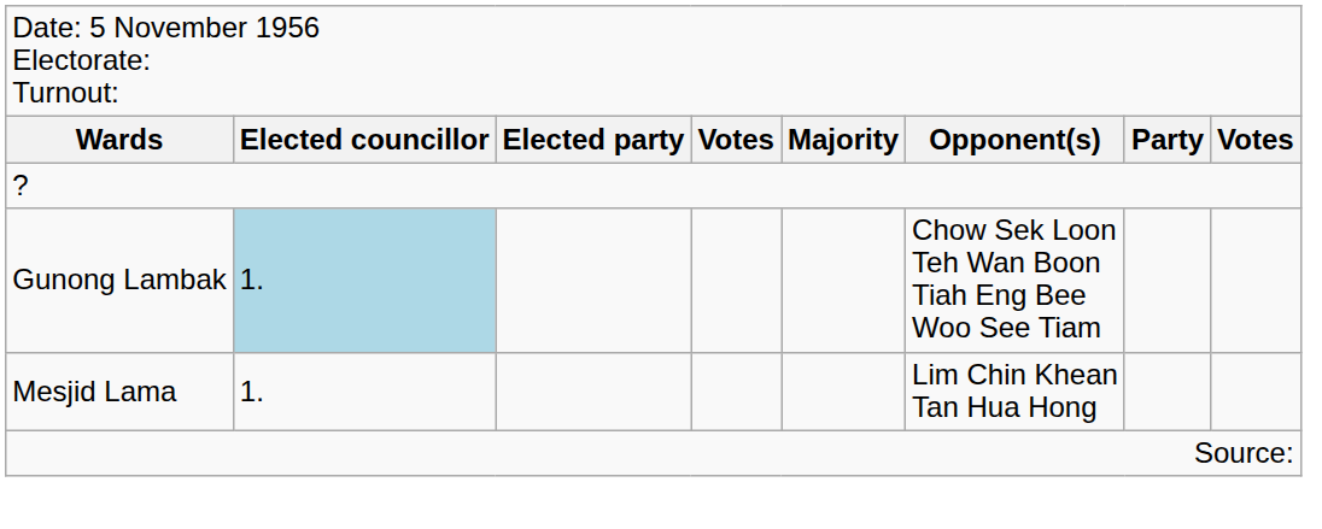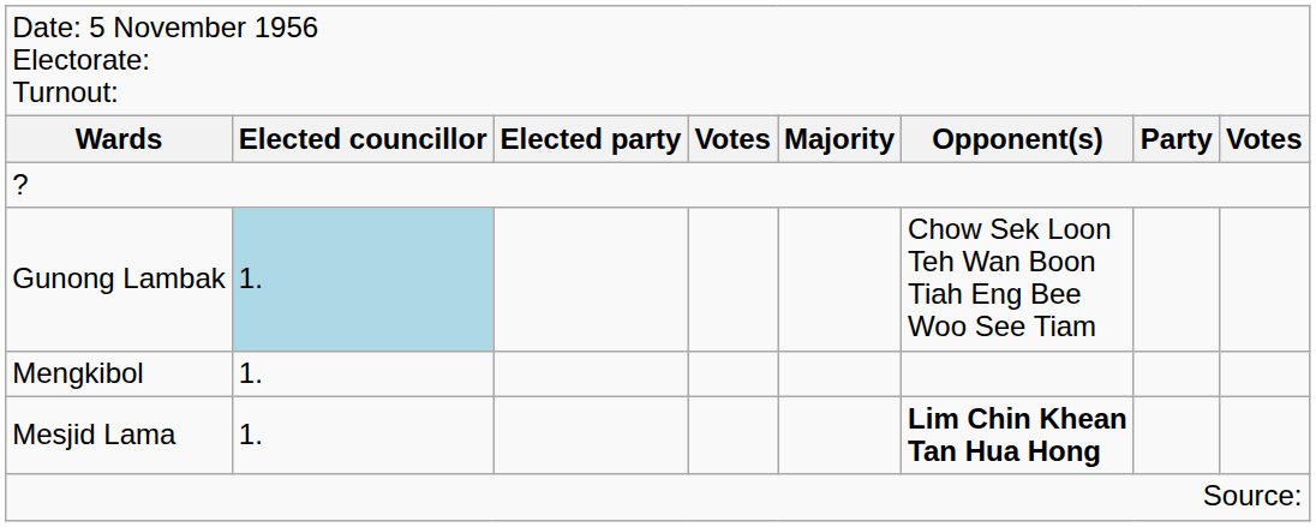 <table class=wikitable>
 <tr>
 <td colspan=8>Date: 5 November 1956<br>Electorate: <br>Turnout:</td>
 </tr>
 <tr>
 <th>Wards</th>
 <th>Elected councillor</th>
 <th>Elected party</th>
 <th>Votes</th>
 <th>Majority</th>
 <th>Opponent(s)</th>
 <th>Party</th>
 <th>Votes</th>
 </tr>
 <tr>
 <td colspan=8>? </td>
 </tr>
 <tr>
 <td>Gunong Lambak</td>
 <td style="background: lightblue;">1.</td>
 <td></td>
 <td></td>
 <td></td>
 <td>Chow Sek Loon<br>Teh Wan Boon<br>Tiah Eng Bee<br>Woo See Tiam</td>
 <td></td>
 <td></td>
 </tr>
 <tr>
+<td>Mengkibol</td>
+<td>1.</td>
+<td></td>
+<td></td>
+<td></td>
+<td></td>
+<td></td>
+<td></td>
+</tr>
+<tr>
 <td>Mesjid Lama</td>
 <td>1.</td>
 <td></td>
 <td></td>
 <td></td>
-<td>Lim Chin Khean<br>Tan Hua Hong</td>
+<td><strong>Lim Chin Khean<br>Tan Hua Hong</strong></td>
 <td></td>
 <td></td>
 </tr>
 <tr>
 <td colspan=8 align=right>Source: <br></td>
 </tr>
 </table>
